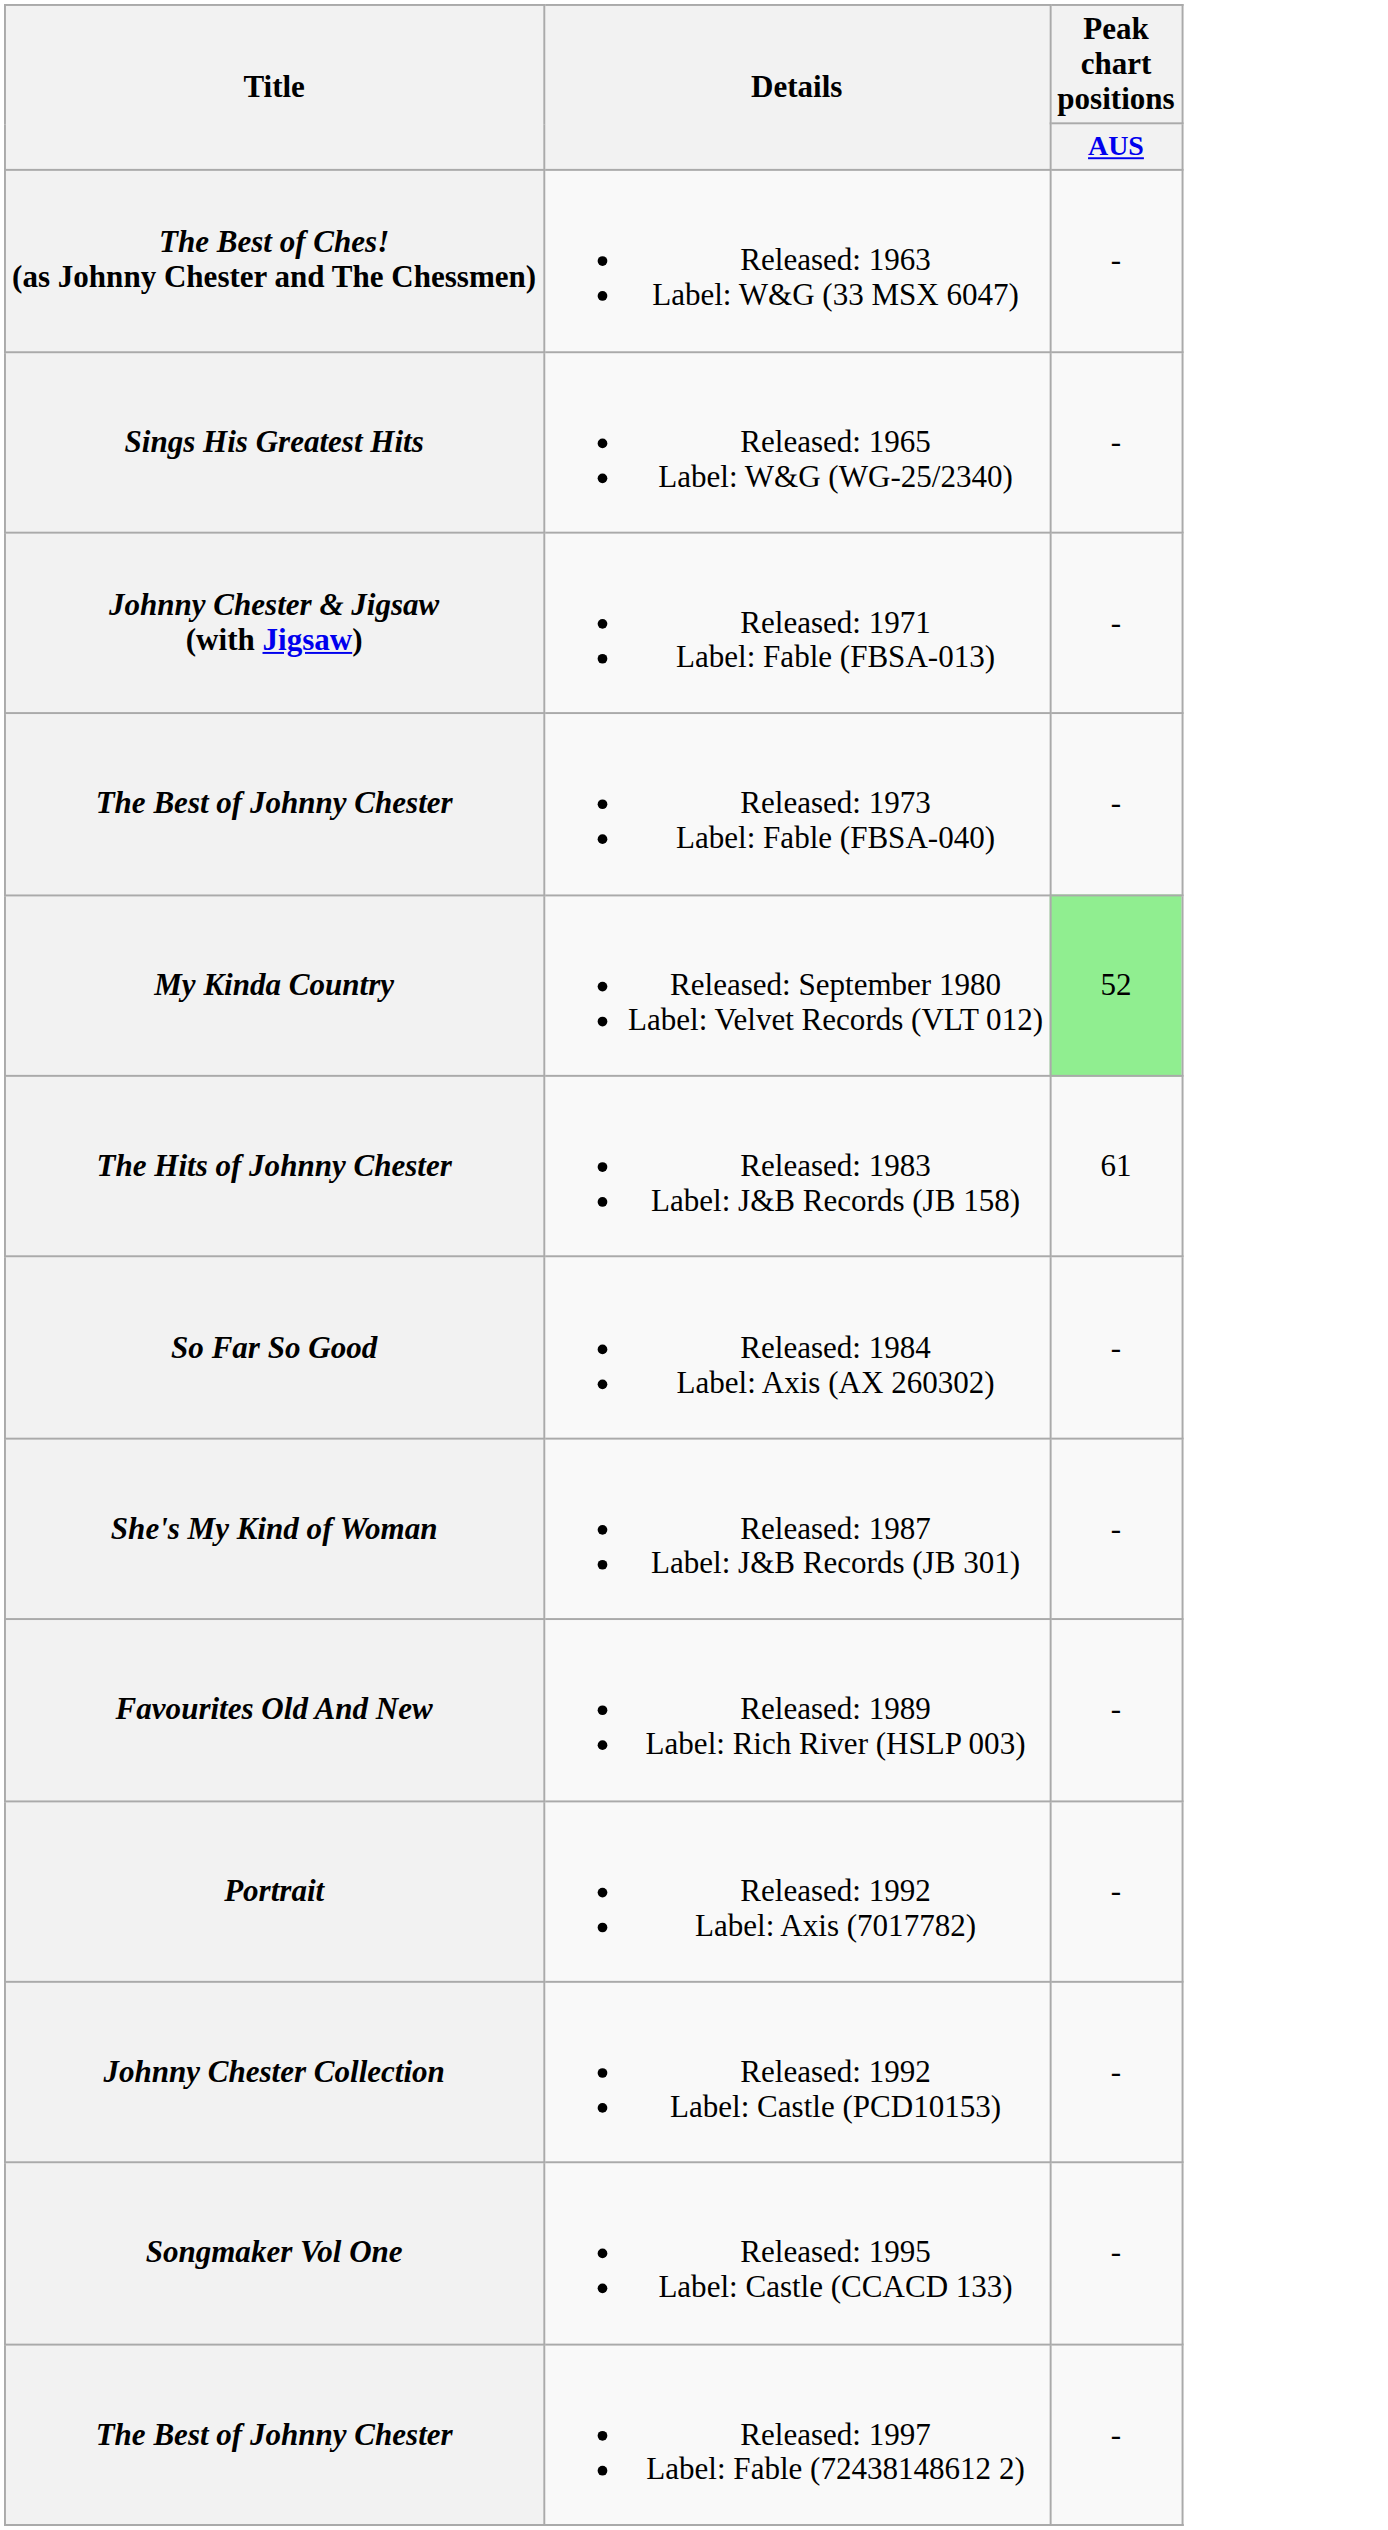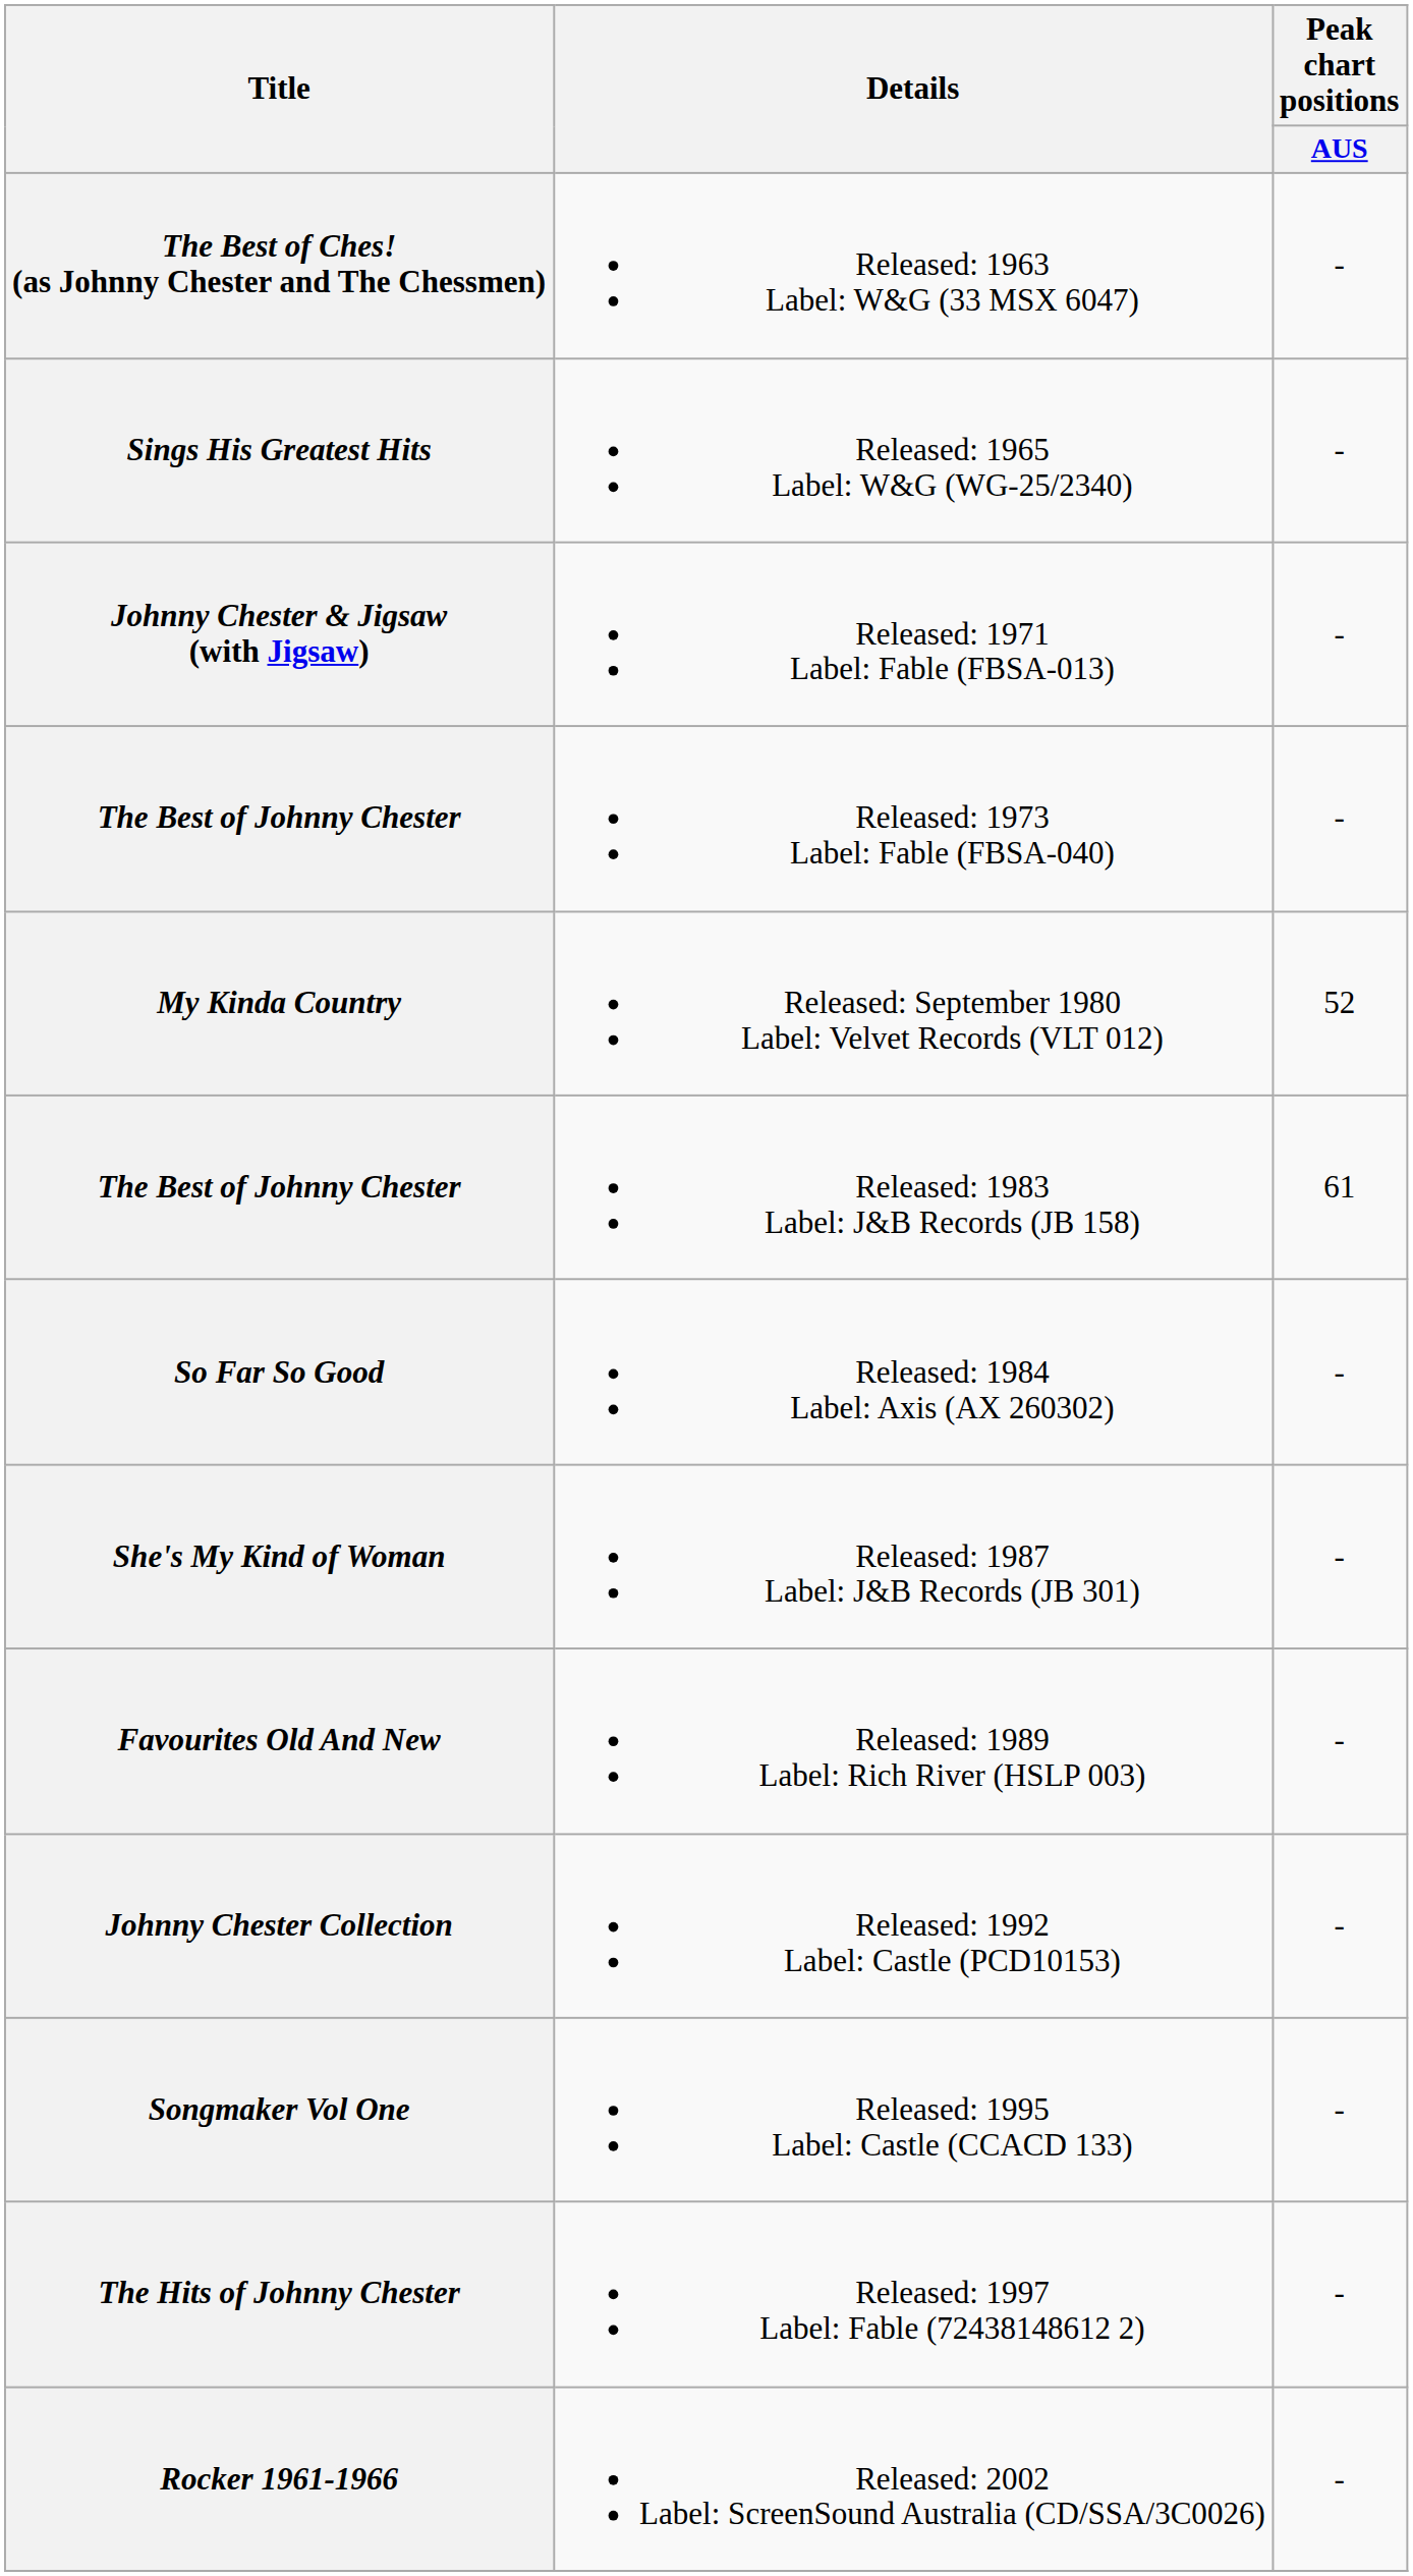 <table class="wikitable plainrowheaders" style="text-align:center;" border="1">
 <tr>
 <th rowspan="2">Title</th>
 <th rowspan="2">Details</th>
 <th scope="col" colspan="1">Peak chart positions</th>
 </tr>
 <tr>
 <th scope="col" style="width:3em;font-size:90%;"><a href='#'>AUS</a><br></th>
 </tr>
 <tr>
 <th scope="row"><em>The Best of Ches!</em> <br>(as Johnny Chester and The Chessmen)</th>
 <td><br><ul><li>Released: 1963</li><li>Label: W&G (33 MSX 6047)</li></ul></td>
 <td>-</td>
 </tr>
 <tr>
 <th scope="row"><em>Sings His Greatest Hits</em></th>
 <td><br><ul><li>Released: 1965</li><li>Label: W&G (WG-25/2340)</li></ul></td>
 <td>-</td>
 </tr>
 <tr>
 <th scope="row"><em>Johnny Chester & Jigsaw</em> <br>(with <a href='#'>Jigsaw</a>)</th>
 <td><br><ul><li>Released: 1971</li><li>Label: Fable (FBSA-013)</li></ul></td>
 <td>-</td>
 </tr>
 <tr>
 <th scope="row"><em>The Best of Johnny Chester</em></th>
 <td><br><ul><li>Released: 1973</li><li>Label: Fable (FBSA-040)</li></ul></td>
 <td>-</td>
 </tr>
 <tr>
 <th scope="row"><em>My Kinda Country</em></th>
 <td><br><ul><li>Released: September 1980</li><li>Label: Velvet Records (VLT 012)</li></ul></td>
-<td style="background: lightgreen;">52</td>
+<td>52</td>
 </tr>
 <tr>
-<th scope="row"><em>The Hits of Johnny Chester</em></th>
+<th scope="row"><em>The Best of Johnny Chester</em></th>
 <td><br><ul><li>Released: 1983</li><li>Label: J&B Records (JB 158)</li></ul></td>
 <td>61</td>
 </tr>
 <tr>
 <th scope="row"><em>So Far So Good</em></th>
 <td><br><ul><li>Released: 1984</li><li>Label: Axis (AX 260302)</li></ul></td>
 <td>-</td>
 </tr>
 <tr>
 <th scope="row"><em>She's My Kind of Woman</em></th>
 <td><br><ul><li>Released: 1987</li><li>Label: J&B Records (JB 301)</li></ul></td>
 <td>-</td>
 </tr>
 <tr>
 <th scope="row"><em>Favourites Old And New</em></th>
 <td><br><ul><li>Released: 1989</li><li>Label: Rich River (HSLP 003)</li></ul></td>
 <td>-</td>
 </tr>
 <tr>
-<th scope="row"><em>Portrait</em></th>
-<td><br><ul><li>Released: 1992</li><li>Label: Axis (7017782)</li></ul></td>
-<td>-</td>
-</tr>
-<tr>
 <th scope="row"><em>Johnny Chester Collection</em></th>
 <td><br><ul><li>Released: 1992</li><li>Label: Castle (PCD10153)</li></ul></td>
 <td>-</td>
 </tr>
 <tr>
 <th scope="row"><em>Songmaker Vol One</em></th>
 <td><br><ul><li>Released: 1995</li><li>Label: Castle (CCACD 133)</li></ul></td>
 <td>-</td>
 </tr>
 <tr>
-<th scope="row"><em>The Best of Johnny Chester</em></th>
+<th scope="row"><em>The Hits of Johnny Chester</em></th>
 <td><br><ul><li>Released: 1997</li><li>Label: Fable (72438148612 2)</li></ul></td>
+<td>-</td>
+</tr>
+<tr>
+<th scope="row"><em>Rocker 1961-1966</em></th>
+<td><br><ul><li>Released: 2002</li><li>Label: ScreenSound Australia (CD/SSA/3C0026)</li></ul></td>
 <td>-</td>
 </tr>
 <tr>
 </tr>
 </table>
